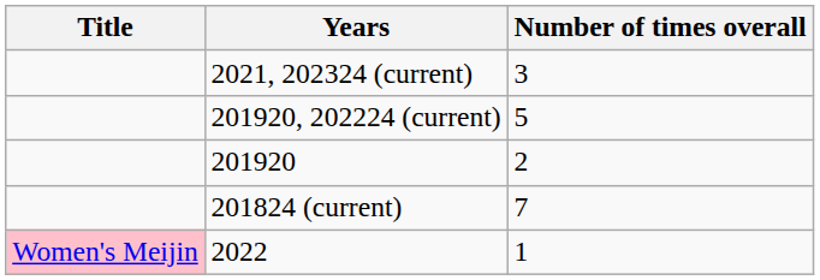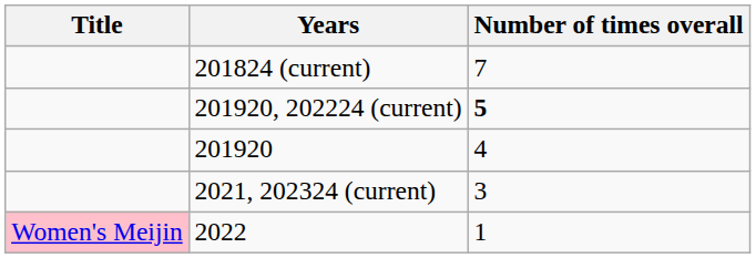 <table class="wikitable">
 <tr>
 <th>Title</th>
 <th>Years</th>
 <th>Number of times overall</th>
 </tr>
 <tr>
 <td></td>
-<td>2021, 202324 (current)</td>
-<td>3</td>
+<td>201824 (current)</td>
+<td>7</td>
 </tr>
 <tr>
 <td></td>
 <td>201920, 202224 (current)</td>
-<td>5</td>
+<td><strong>5</strong></td>
 </tr>
 <tr>
 <td></td>
 <td>201920</td>
-<td>2</td>
+<td>4</td>
 </tr>
 <tr>
 <td></td>
-<td>201824 (current)</td>
-<td>7</td>
+<td>2021, 202324 (current)</td>
+<td>3</td>
 </tr>
 <tr>
 <td style="background: pink;"><a href='#'>Women's Meijin</a></td>
 <td>2022</td>
 <td>1</td>
 </tr>
 </table>
